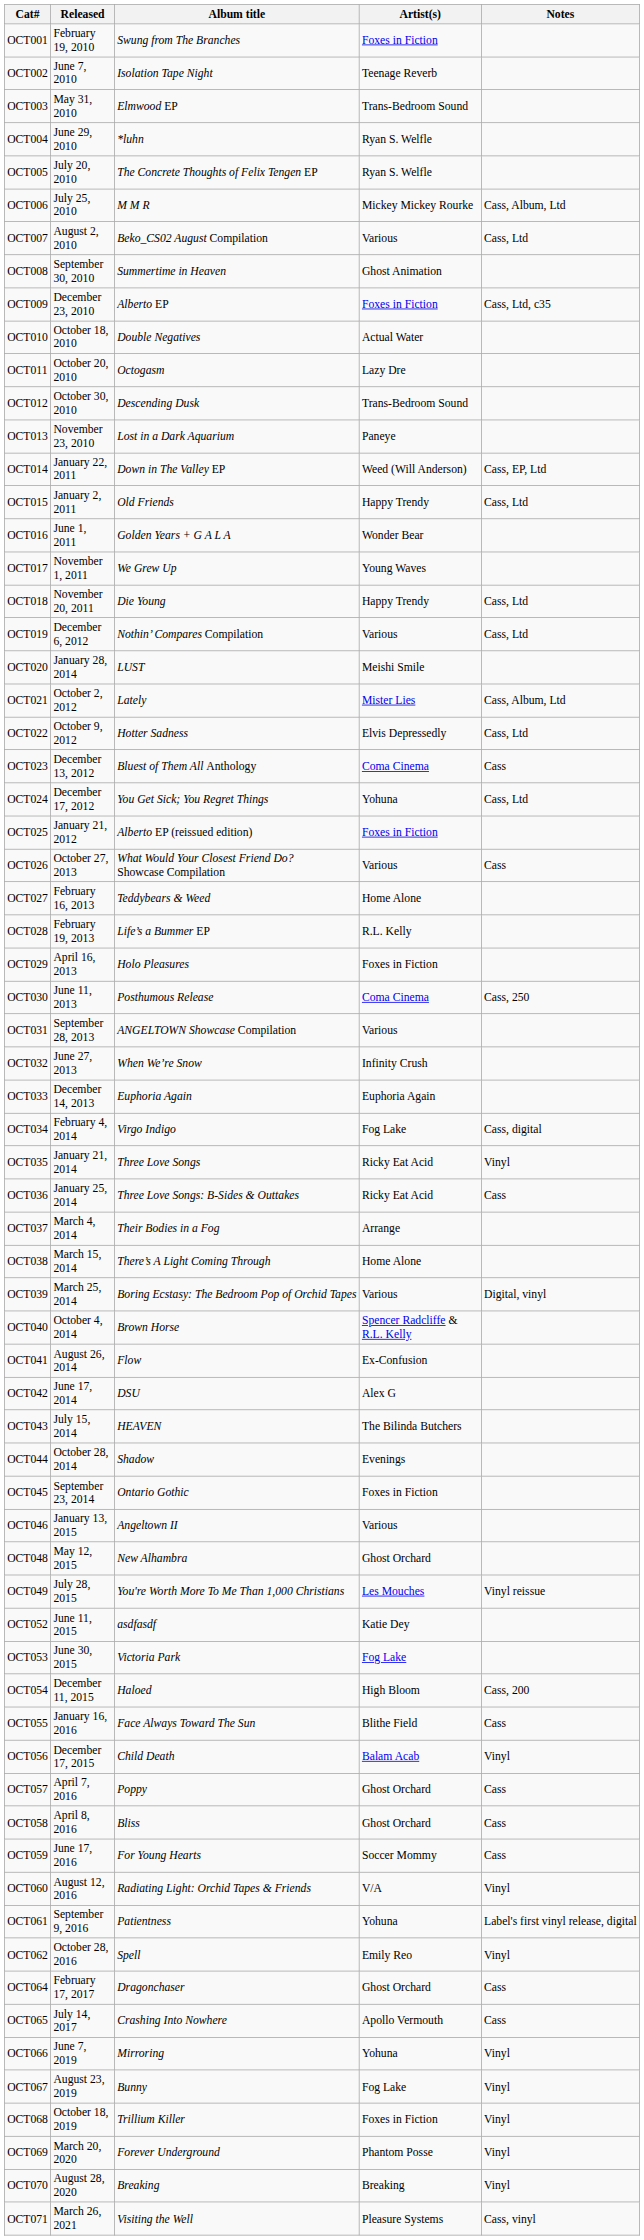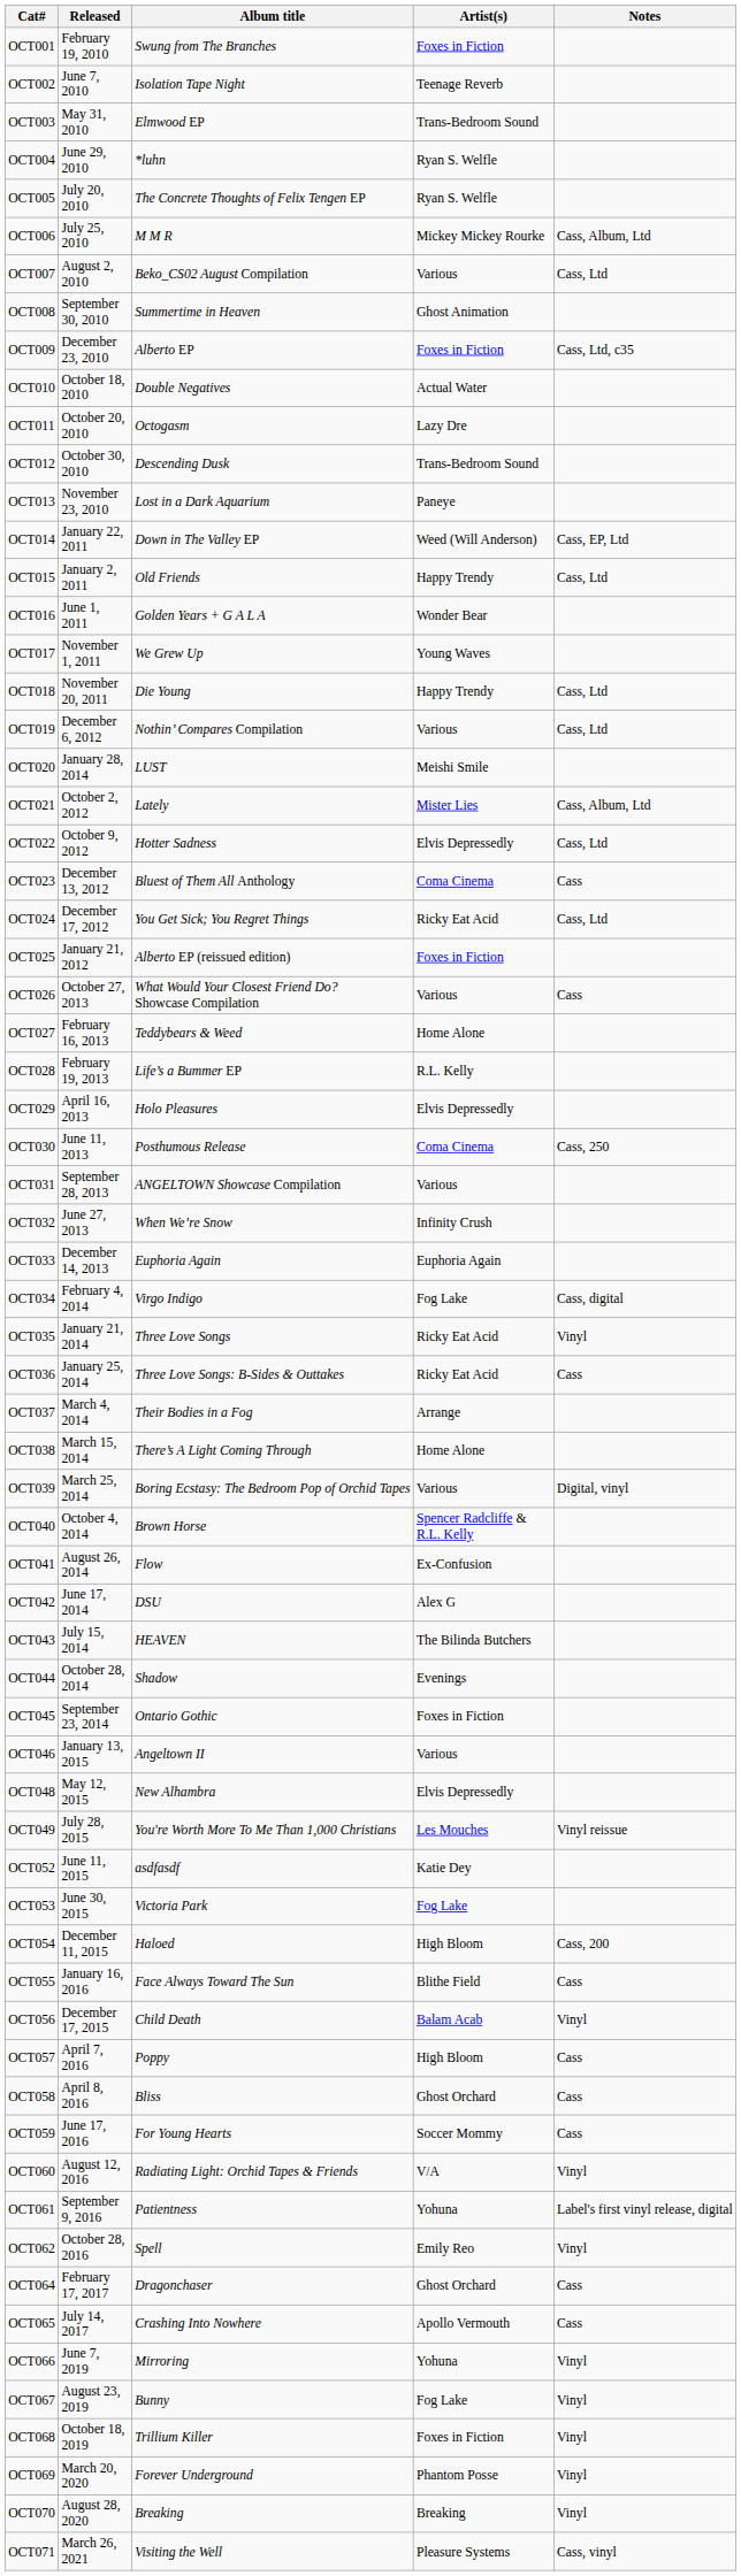 <table class="wikitable sortable" style="text-align:left;font-size:90%;">
 <tr>
 <th>Cat#</th>
 <th style="width:5em;" data-sort-type="date;">Released</th>
 <th>Album title</th>
 <th style="width:10em;">Artist(s)</th>
 <th>Notes</th>
 </tr>
 <tr>
 <td>OCT001</td>
 <td>February 19, 2010</td>
 <td><em>Swung from The Branches</em></td>
 <td><a href='#'>Foxes in Fiction</a></td>
 <td></td>
 </tr>
 <tr>
 <td>OCT002</td>
 <td>June 7, 2010</td>
 <td><em>Isolation Tape Night     </em></td>
 <td>Teenage Reverb</td>
 <td></td>
 </tr>
 <tr>
 <td>OCT003</td>
 <td>May 31, 2010</td>
 <td><em>Elmwood</em> EP</td>
 <td>Trans-Bedroom Sound</td>
 <td></td>
 </tr>
 <tr>
 <td>OCT004</td>
 <td>June 29, 2010</td>
 <td><em>  *luhn   </em></td>
 <td>Ryan S. Welfle</td>
 <td></td>
 </tr>
 <tr>
 <td>OCT005</td>
 <td>July 20, 2010</td>
 <td><em>    The Concrete Thoughts of Felix Tengen   </em>  EP</td>
 <td>Ryan S. Welfle</td>
 <td></td>
 </tr>
 <tr>
 <td>OCT006</td>
 <td>July 25, 2010</td>
 <td><em>  M M R     </em></td>
 <td>Mickey Mickey Rourke</td>
 <td>Cass, Album, Ltd</td>
 </tr>
 <tr>
 <td>OCT007</td>
 <td>August 2, 2010</td>
 <td><em>   Beko_CS02 August </em> Compilation</td>
 <td>Various</td>
 <td>Cass, Ltd</td>
 </tr>
 <tr>
 <td>OCT008</td>
 <td>September 30, 2010</td>
 <td><em>  Summertime in Heaven     </em></td>
 <td>Ghost Animation</td>
 <td></td>
 </tr>
 <tr>
 <td>OCT009</td>
 <td>December 23, 2010</td>
 <td><em>Alberto </em> EP</td>
 <td><a href='#'>Foxes in Fiction</a></td>
 <td>Cass, Ltd, c35</td>
 </tr>
 <tr>
 <td>OCT010</td>
 <td>October 18, 2010</td>
 <td><em>   Double Negatives    </em></td>
 <td>Actual Water</td>
 <td></td>
 </tr>
 <tr>
 <td>OCT011</td>
 <td>October 20, 2010</td>
 <td><em> Octogasm      </em></td>
 <td>Lazy Dre</td>
 <td></td>
 </tr>
 <tr>
 <td>OCT012</td>
 <td>October 30, 2010</td>
 <td><em> Descending Dusk    </em></td>
 <td>Trans-Bedroom Sound</td>
 <td></td>
 </tr>
 <tr>
 <td>OCT013</td>
 <td>November 23, 2010</td>
 <td><em>  Lost in a Dark Aquarium   </em></td>
 <td>Paneye</td>
 <td></td>
 </tr>
 <tr>
 <td>OCT014</td>
 <td>January 22, 2011</td>
 <td><em>Down in The Valley </em>   EP</td>
 <td>Weed (Will Anderson)</td>
 <td>Cass, EP, Ltd</td>
 </tr>
 <tr>
 <td>OCT015</td>
 <td>January 2, 2011</td>
 <td><em> Old Friends    </em></td>
 <td>Happy Trendy</td>
 <td>Cass, Ltd</td>
 </tr>
 <tr>
 <td>OCT016</td>
 <td>June 1, 2011</td>
 <td><em>Golden Years + G A L A   </em></td>
 <td>Wonder Bear</td>
 <td></td>
 </tr>
 <tr>
 <td>OCT017</td>
 <td>November 1, 2011</td>
 <td><em> We Grew Up     </em></td>
 <td>Young Waves</td>
 <td></td>
 </tr>
 <tr>
 <td>OCT018</td>
 <td>November 20, 2011</td>
 <td><em>  Die Young   </em></td>
 <td>Happy Trendy</td>
 <td>Cass, Ltd</td>
 </tr>
 <tr>
 <td>OCT019</td>
 <td>December 6, 2012</td>
 <td><em> Nothin’ Compares </em> Compilation</td>
 <td>Various</td>
 <td>Cass, Ltd</td>
 </tr>
 <tr>
 <td>OCT020</td>
 <td>January 28, 2014</td>
 <td><em> LUST   </em></td>
 <td>Meishi Smile</td>
 <td></td>
 </tr>
 <tr>
 <td>OCT021</td>
 <td>October 2, 2012</td>
 <td><em>  Lately   </em></td>
 <td><a href='#'>Mister Lies</a></td>
 <td>Cass, Album, Ltd</td>
 </tr>
 <tr>
 <td>OCT022</td>
 <td>October 9, 2012</td>
 <td><em> Hotter Sadness    </em></td>
 <td>Elvis Depressedly</td>
 <td>Cass, Ltd</td>
 </tr>
 <tr>
 <td>OCT023</td>
 <td>December 13, 2012</td>
 <td><em>  Bluest of Them All </em> Anthology</td>
 <td><a href='#'>Coma Cinema</a></td>
 <td>Cass</td>
 </tr>
 <tr>
 <td>OCT024</td>
 <td>December 17, 2012</td>
 <td><em> You Get Sick; You Regret Things     </em></td>
-<td>Yohuna</td>
+<td>Ricky Eat Acid</td>
 <td>Cass, Ltd</td>
 </tr>
 <tr>
 <td>OCT025</td>
 <td>January 21, 2012</td>
 <td><em>Alberto </em> EP (reissued edition)</td>
 <td><a href='#'>Foxes in Fiction</a></td>
 <td></td>
 </tr>
 <tr>
 <td>OCT026</td>
 <td>October 27, 2013</td>
 <td><em> What Would Your Closest Friend Do?<br>    </em> Showcase Compilation</td>
 <td>Various</td>
 <td>Cass</td>
 </tr>
 <tr>
 <td>OCT027</td>
 <td>February 16, 2013</td>
 <td><em>   Teddybears & Weed   </em></td>
 <td>Home Alone</td>
 <td></td>
 </tr>
 <tr>
 <td>OCT028</td>
 <td>February 19, 2013</td>
 <td><em>  Life’s a Bummer </em>  EP</td>
 <td>R.L. Kelly</td>
 <td></td>
 </tr>
 <tr>
 <td>OCT029</td>
 <td>April 16, 2013</td>
 <td><em>  Holo Pleasures   </em></td>
-<td>Foxes in Fiction</td>
+<td>Elvis Depressedly</td>
 <td></td>
 </tr>
 <tr>
 <td>OCT030</td>
 <td>June 11, 2013</td>
 <td><em>    Posthumous Release  </em></td>
 <td><a href='#'>Coma Cinema</a></td>
 <td>Cass, 250</td>
 </tr>
 <tr>
 <td>OCT031</td>
 <td>September 28, 2013</td>
 <td><em>   ANGELTOWN Showcase </em> Compilation</td>
 <td>Various</td>
 <td></td>
 </tr>
 <tr>
 <td>OCT032</td>
 <td>June 27, 2013</td>
 <td><em> When We’re Snow      </em></td>
 <td>Infinity Crush</td>
 <td></td>
 </tr>
 <tr>
 <td>OCT033</td>
 <td>December 14, 2013</td>
 <td><em>     Euphoria Again  </em></td>
 <td>Euphoria Again</td>
 <td></td>
 </tr>
 <tr>
 <td>OCT034</td>
 <td>February 4, 2014</td>
 <td><em>  Virgo Indigo    </em></td>
 <td>Fog Lake</td>
 <td>Cass, digital</td>
 </tr>
 <tr>
 <td>OCT035</td>
 <td>January 21, 2014</td>
 <td><em>    Three Love Songs   </em></td>
 <td>Ricky Eat Acid</td>
 <td>Vinyl</td>
 </tr>
 <tr>
 <td>OCT036</td>
 <td>January 25, 2014</td>
 <td><em>     Three Love Songs: B-Sides & Outtakes   </em></td>
 <td>Ricky Eat Acid</td>
 <td>Cass</td>
 </tr>
 <tr>
 <td>OCT037</td>
 <td>March 4, 2014</td>
 <td><em>   Their Bodies in a Fog   </em></td>
 <td>Arrange</td>
 <td></td>
 </tr>
 <tr>
 <td>OCT038</td>
 <td>March 15, 2014</td>
 <td><em>  There’s A Light Coming Through   </em></td>
 <td>Home Alone</td>
 <td></td>
 </tr>
 <tr>
 <td>OCT039</td>
 <td>March 25, 2014</td>
 <td><em>   Boring Ecstasy: The Bedroom Pop of Orchid Tapes </em></td>
 <td>Various</td>
 <td>Digital, vinyl</td>
 </tr>
 <tr>
 <td>OCT040</td>
 <td>October 4, 2014</td>
 <td><em> Brown Horse </em></td>
 <td><a href='#'>Spencer Radcliffe</a> & <a href='#'>R.L. Kelly</a></td>
 <td></td>
 </tr>
 <tr>
 <td>OCT041</td>
 <td>August 26, 2014</td>
 <td><em> Flow </em></td>
 <td>Ex-Confusion</td>
 <td></td>
 </tr>
 <tr>
 <td>OCT042</td>
 <td>June 17, 2014</td>
 <td><em>   DSU   </em></td>
 <td>Alex G</td>
 <td></td>
 </tr>
 <tr>
 <td>OCT043</td>
 <td>July 15, 2014</td>
 <td><em>   HEAVEN   </em></td>
 <td>The Bilinda Butchers</td>
 <td></td>
 </tr>
 <tr>
 <td>OCT044</td>
 <td>October 28, 2014</td>
 <td><em>   Shadow   </em></td>
 <td>Evenings</td>
 <td></td>
 </tr>
 <tr>
 <td>OCT045</td>
 <td>September 23, 2014</td>
 <td><em> Ontario Gothic </em></td>
 <td>Foxes in Fiction</td>
 <td></td>
 </tr>
 <tr>
 <td>OCT046</td>
 <td>January 13, 2015</td>
 <td><em> Angeltown II </em></td>
 <td>Various</td>
 <td></td>
 </tr>
 <tr>
 <td>OCT048</td>
 <td>May 12, 2015</td>
 <td><em> New Alhambra </em></td>
-<td>Ghost Orchard</td>
+<td>Elvis Depressedly</td>
 <td></td>
 </tr>
 <tr>
 <td>OCT049</td>
 <td>July 28, 2015</td>
 <td><em> You're Worth More To Me Than 1,000 Christians </em></td>
 <td><a href='#'>Les Mouches</a></td>
 <td>Vinyl reissue</td>
 </tr>
 <tr>
 <td>OCT052</td>
 <td>June 11, 2015</td>
 <td><em> asdfasdf </em></td>
 <td>Katie Dey</td>
 <td></td>
 </tr>
 <tr>
 <td>OCT053</td>
 <td>June 30, 2015</td>
 <td><em> Victoria Park</em></td>
 <td><a href='#'>Fog Lake</a></td>
 <td></td>
 </tr>
 <tr>
 <td>OCT054</td>
 <td>December 11, 2015</td>
 <td><em> Haloed</em></td>
 <td>High Bloom</td>
 <td>Cass, 200</td>
 </tr>
 <tr>
 <td>OCT055</td>
 <td>January 16, 2016</td>
 <td><em> Face Always Toward The Sun</em></td>
 <td>Blithe Field</td>
 <td>Cass</td>
 </tr>
 <tr>
 <td>OCT056</td>
 <td>December 17, 2015</td>
 <td><em> Child Death</em></td>
 <td><a href='#'>Balam Acab</a></td>
 <td>Vinyl</td>
 </tr>
 <tr>
 <td>OCT057</td>
 <td>April 7, 2016</td>
 <td><em> Poppy</em></td>
-<td>Ghost Orchard</td>
+<td>High Bloom</td>
 <td>Cass</td>
 </tr>
 <tr>
 <td>OCT058</td>
 <td>April 8, 2016</td>
 <td><em> Bliss</em></td>
 <td>Ghost Orchard</td>
 <td>Cass</td>
 </tr>
 <tr>
 <td>OCT059</td>
 <td>June 17, 2016</td>
 <td><em> For Young Hearts </em></td>
 <td>Soccer Mommy</td>
 <td>Cass</td>
 </tr>
 <tr>
 <td>OCT060</td>
 <td>August 12, 2016</td>
 <td><em> Radiating Light: Orchid Tapes & Friends</em></td>
 <td>V/A</td>
 <td>Vinyl</td>
 </tr>
 <tr>
 <td>OCT061</td>
 <td>September 9, 2016</td>
 <td><em> Patientness</em></td>
 <td>Yohuna</td>
 <td>Label's first vinyl release, digital</td>
 </tr>
 <tr>
 <td>OCT062</td>
 <td>October 28, 2016</td>
 <td><em> Spell</em></td>
 <td>Emily Reo</td>
 <td>Vinyl</td>
 </tr>
 <tr>
 <td>OCT064</td>
 <td>February 17, 2017</td>
 <td><em> Dragonchaser</em></td>
 <td>Ghost Orchard</td>
 <td>Cass</td>
 </tr>
 <tr>
 <td>OCT065</td>
 <td>July 14, 2017</td>
 <td><em> Crashing Into Nowhere</em></td>
 <td>Apollo Vermouth</td>
 <td>Cass</td>
 </tr>
 <tr>
 <td>OCT066</td>
 <td>June 7, 2019</td>
 <td><em> Mirroring </em></td>
 <td>Yohuna</td>
 <td>Vinyl</td>
 </tr>
 <tr>
 <td>OCT067</td>
 <td>August 23, 2019</td>
 <td><em> Bunny </em></td>
 <td>Fog Lake</td>
 <td>Vinyl</td>
 </tr>
 <tr>
 <td>OCT068</td>
 <td>October 18, 2019</td>
 <td><em> Trillium Killer </em></td>
 <td>Foxes in Fiction</td>
 <td>Vinyl</td>
 </tr>
 <tr>
 <td>OCT069</td>
 <td>March 20, 2020</td>
 <td><em> Forever Underground </em></td>
 <td>Phantom Posse</td>
 <td>Vinyl</td>
 </tr>
 <tr>
 <td>OCT070</td>
 <td>August 28, 2020</td>
 <td><em> Breaking </em></td>
 <td>Breaking</td>
 <td>Vinyl</td>
 </tr>
 <tr>
 <td>OCT071</td>
 <td>March 26, 2021</td>
 <td><em> Visiting the Well </em></td>
 <td>Pleasure Systems</td>
 <td>Cass, vinyl</td>
 </tr>
 </table>
